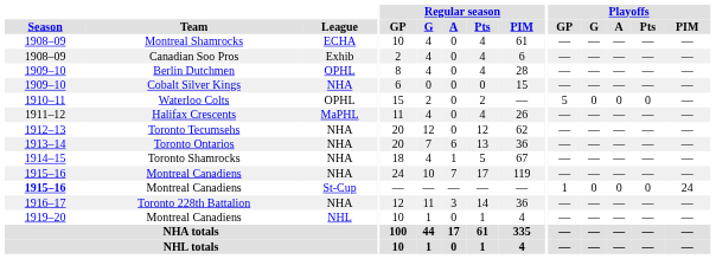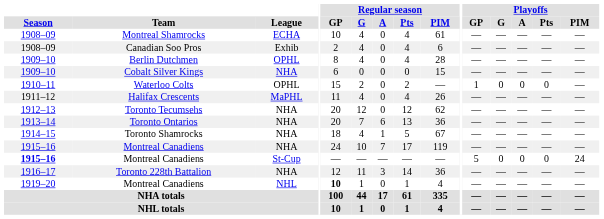 <table border="0" cellpadding="1" cellspacing="0" style="text-align:center; width:60em">
 <tr bgcolor="#e0e0e0">
 <th colspan="3" bgcolor="#ffffff"></th>
 <th rowspan="100" bgcolor="#ffffff"></th>
 <th colspan="5"><a href='#'>Regular season</a></th>
 <th rowspan="100" bgcolor="#ffffff"></th>
 <th colspan="5"><a href='#'>Playoffs</a></th>
 </tr>
 <tr bgcolor="#e0e0e0">
 <th><a href='#'>Season</a></th>
 <th>Team</th>
 <th>League</th>
 <th>GP</th>
 <th><a href='#'>G</a></th>
 <th><a href='#'>A</a></th>
 <th><a href='#'>Pts</a></th>
 <th><a href='#'>PIM</a></th>
 <th>GP</th>
 <th>G</th>
 <th>A</th>
 <th>Pts</th>
 <th>PIM</th>
 </tr>
 <tr>
 <td><a href='#'>1908–09</a></td>
 <td><a href='#'>Montreal Shamrocks</a></td>
 <td><a href='#'>ECHA</a></td>
 <td>10</td>
 <td>4</td>
 <td>0</td>
 <td>4</td>
 <td>61</td>
 <td>—</td>
 <td>—</td>
 <td>—</td>
 <td>—</td>
 <td>—</td>
 </tr>
 <tr bgcolor="#f0f0f0">
 <td>1908–09</td>
 <td>Canadian Soo Pros</td>
 <td>Exhib</td>
 <td>2</td>
 <td>4</td>
 <td>0</td>
 <td>4</td>
 <td>6</td>
 <td>—</td>
 <td>—</td>
 <td>—</td>
 <td>—</td>
 <td>—</td>
 </tr>
 <tr>
 <td><a href='#'>1909–10</a></td>
 <td><a href='#'>Berlin Dutchmen</a></td>
 <td><a href='#'>OPHL</a></td>
 <td>8</td>
 <td>4</td>
 <td>0</td>
 <td>4</td>
 <td>28</td>
 <td>—</td>
 <td>—</td>
 <td>—</td>
 <td>—</td>
 <td>—</td>
 </tr>
 <tr bgcolor="#f0f0f0">
 <td><a href='#'>1909–10</a></td>
 <td><a href='#'>Cobalt Silver Kings</a></td>
 <td><a href='#'>NHA</a></td>
 <td>6</td>
 <td>0</td>
 <td>0</td>
 <td>0</td>
 <td>15</td>
 <td>—</td>
 <td>—</td>
 <td>—</td>
 <td>—</td>
 <td>—</td>
 </tr>
 <tr>
 <td><a href='#'>1910–11</a></td>
 <td><a href='#'>Waterloo Colts</a></td>
 <td>OPHL</td>
 <td>15</td>
 <td>2</td>
 <td>0</td>
 <td>2</td>
 <td>—</td>
-<td>5</td>
+<td>1</td>
 <td>0</td>
 <td>0</td>
 <td>0</td>
 <td>—</td>
 </tr>
 <tr bgcolor="#f0f0f0">
 <td>1911–12</td>
 <td><a href='#'>Halifax Crescents</a></td>
 <td><a href='#'>MaPHL</a></td>
 <td>11</td>
 <td>4</td>
 <td>0</td>
 <td>4</td>
 <td>26</td>
 <td>—</td>
 <td>—</td>
 <td>—</td>
 <td>—</td>
 <td>—</td>
 </tr>
 <tr>
 <td><a href='#'>1912–13</a></td>
 <td><a href='#'>Toronto Tecumsehs</a></td>
 <td>NHA</td>
 <td>20</td>
 <td>12</td>
 <td>0</td>
 <td>12</td>
 <td>62</td>
 <td>—</td>
 <td>—</td>
 <td>—</td>
 <td>—</td>
 <td>—</td>
 </tr>
 <tr bgcolor="#f0f0f0">
 <td><a href='#'>1913–14</a></td>
 <td><a href='#'>Toronto Ontarios</a></td>
 <td>NHA</td>
 <td>20</td>
 <td>7</td>
 <td>6</td>
 <td>13</td>
 <td>36</td>
 <td>—</td>
 <td>—</td>
 <td>—</td>
 <td>—</td>
 <td>—</td>
 </tr>
 <tr>
 <td><a href='#'>1914–15</a></td>
 <td>Toronto Shamrocks</td>
 <td>NHA</td>
 <td>18</td>
 <td>4</td>
 <td>1</td>
 <td>5</td>
 <td>67</td>
 <td>—</td>
 <td>—</td>
 <td>—</td>
 <td>—</td>
 <td>—</td>
 </tr>
 <tr bgcolor="#f0f0f0">
 <td><a href='#'>1915–16</a></td>
 <td><a href='#'>Montreal Canadiens</a></td>
 <td>NHA</td>
 <td>24</td>
 <td>10</td>
 <td>7</td>
 <td>17</td>
 <td>119</td>
 <td>—</td>
 <td>—</td>
 <td>—</td>
 <td>—</td>
 <td>—</td>
 </tr>
 <tr>
 <td><strong><a href='#'>1915–16</a></strong></td>
 <td>Montreal Canadiens</td>
 <td><a href='#'>St-Cup</a></td>
 <td>—</td>
 <td>—</td>
 <td>—</td>
 <td>—</td>
 <td>—</td>
-<td>1</td>
+<td>5</td>
 <td>0</td>
 <td>0</td>
 <td>0</td>
 <td>24</td>
 </tr>
 <tr bgcolor="#f0f0f0">
 <td><a href='#'>1916–17</a></td>
 <td><a href='#'>Toronto 228th Battalion</a></td>
 <td>NHA</td>
 <td>12</td>
 <td>11</td>
 <td>3</td>
 <td>14</td>
 <td>36</td>
 <td>—</td>
 <td>—</td>
 <td>—</td>
 <td>—</td>
 <td>—</td>
 </tr>
 <tr>
 <td><a href='#'>1919–20</a></td>
 <td>Montreal Canadiens</td>
 <td><a href='#'>NHL</a></td>
-<td>10</td>
+<td><strong>10</strong></td>
 <td>1</td>
 <td>0</td>
 <td>1</td>
 <td>4</td>
 <td>—</td>
 <td>—</td>
 <td>—</td>
 <td>—</td>
 <td>—</td>
 </tr>
 <tr bgcolor="#e0e0e0">
 <th colspan="3">NHA totals</th>
 <th>100</th>
 <th>44</th>
 <th>17</th>
 <th>61</th>
 <th>335</th>
 <th>—</th>
 <th>—</th>
 <th>—</th>
 <th>—</th>
 <th>—</th>
 </tr>
 <tr bgcolor="#e0e0e0">
 <th colspan="3">NHL totals</th>
 <th>10</th>
 <th>1</th>
 <th>0</th>
 <th>1</th>
 <th>4</th>
 <th>—</th>
 <th>—</th>
 <th>—</th>
 <th>—</th>
 <th>—</th>
 </tr>
 </table>
